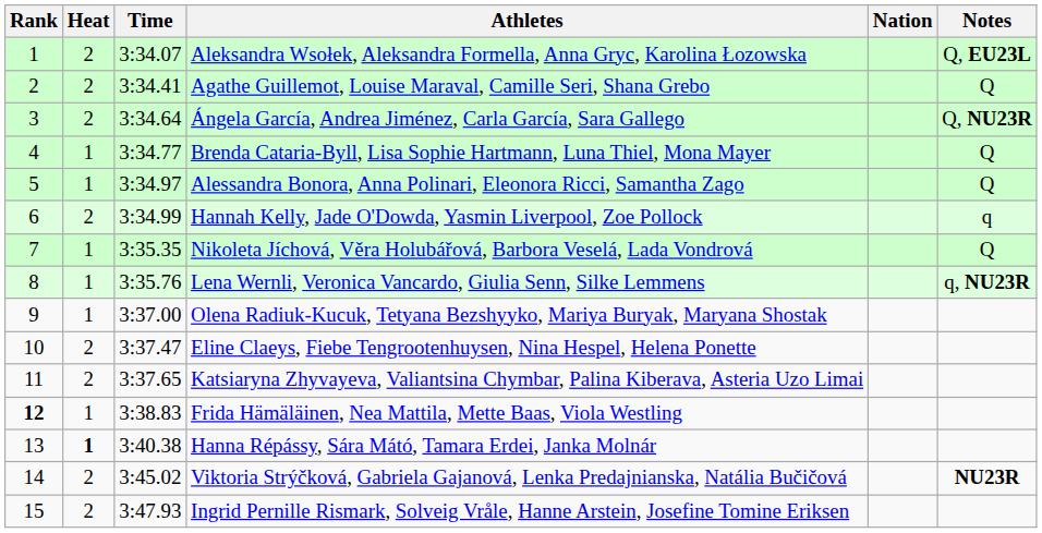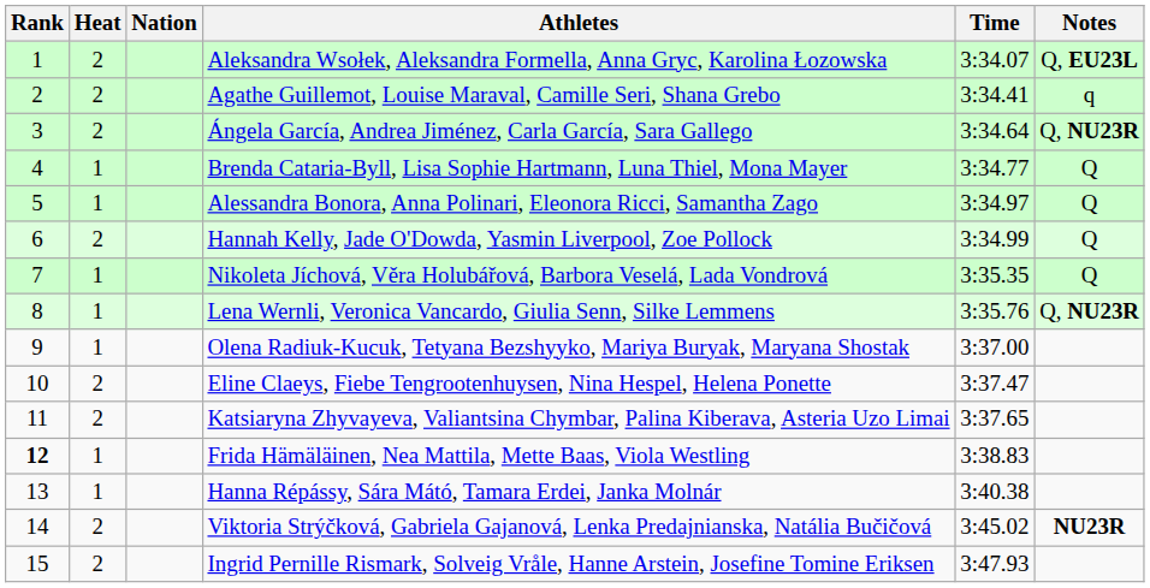 <table class="wikitable sortable" style="text-align:center;">
 <tr>
 <th>Rank</th>
 <th>Heat</th>
+<th>Nation</th>
+<th>Athletes</th>
 <th>Time</th>
-<th>Athletes</th>
-<th>Nation</th>
 <th>Notes</th>
 </tr>
 <tr bgcolor=ccffcc>
 <td>1</td>
 <td>2</td>
+<td align=left></td>
+<td align=left><a href='#'>Aleksandra Wsołek</a>, <a href='#'>Aleksandra Formella</a>, <a href='#'>Anna Gryc</a>, <a href='#'>Karolina Łozowska</a></td>
 <td>3:34.07</td>
-<td align=left><a href='#'>Aleksandra Wsołek</a>, <a href='#'>Aleksandra Formella</a>, <a href='#'>Anna Gryc</a>, <a href='#'>Karolina Łozowska</a></td>
-<td align=left></td>
 <td>Q, <strong>EU23L</strong></td>
 </tr>
 <tr bgcolor=ccffcc>
 <td>2</td>
 <td>2</td>
+<td align=left></td>
+<td align=left><a href='#'>Agathe Guillemot</a>, <a href='#'>Louise Maraval</a>, <a href='#'>Camille Seri</a>, <a href='#'>Shana Grebo</a></td>
 <td>3:34.41</td>
-<td align=left><a href='#'>Agathe Guillemot</a>, <a href='#'>Louise Maraval</a>, <a href='#'>Camille Seri</a>, <a href='#'>Shana Grebo</a></td>
-<td align=left></td>
-<td>Q</td>
+<td>q</td>
 </tr>
 <tr bgcolor=ccffcc>
 <td>3</td>
 <td>2</td>
+<td align=left></td>
+<td align=left><a href='#'>Ángela García</a>, <a href='#'>Andrea Jiménez</a>, <a href='#'>Carla García</a>, <a href='#'>Sara Gallego</a></td>
 <td>3:34.64</td>
-<td align=left><a href='#'>Ángela García</a>, <a href='#'>Andrea Jiménez</a>, <a href='#'>Carla García</a>, <a href='#'>Sara Gallego</a></td>
-<td align=left></td>
 <td>Q, <strong>NU23R</strong></td>
 </tr>
 <tr bgcolor=ccffcc>
 <td>4</td>
 <td>1</td>
+<td align=left></td>
+<td align=left><a href='#'>Brenda Cataria-Byll</a>, <a href='#'>Lisa Sophie Hartmann</a>, <a href='#'>Luna Thiel</a>, <a href='#'>Mona Mayer</a></td>
 <td>3:34.77</td>
-<td align=left><a href='#'>Brenda Cataria-Byll</a>, <a href='#'>Lisa Sophie Hartmann</a>, <a href='#'>Luna Thiel</a>, <a href='#'>Mona Mayer</a></td>
-<td align=left></td>
 <td>Q</td>
 </tr>
 <tr bgcolor=ccffcc>
 <td>5</td>
 <td>1</td>
+<td align=left></td>
+<td align=left><a href='#'>Alessandra Bonora</a>, <a href='#'>Anna Polinari</a>, <a href='#'>Eleonora Ricci</a>, <a href='#'>Samantha Zago</a></td>
 <td>3:34.97</td>
-<td align=left><a href='#'>Alessandra Bonora</a>, <a href='#'>Anna Polinari</a>, <a href='#'>Eleonora Ricci</a>, <a href='#'>Samantha Zago</a></td>
-<td align=left></td>
 <td>Q</td>
 </tr>
 <tr bgcolor=ddffdd>
 <td>6</td>
 <td>2</td>
+<td align=left></td>
+<td align=left><a href='#'>Hannah Kelly</a>, <a href='#'>Jade O'Dowda</a>, <a href='#'>Yasmin Liverpool</a>, <a href='#'>Zoe Pollock</a></td>
 <td>3:34.99</td>
-<td align=left><a href='#'>Hannah Kelly</a>, <a href='#'>Jade O'Dowda</a>, <a href='#'>Yasmin Liverpool</a>, <a href='#'>Zoe Pollock</a></td>
-<td align=left></td>
-<td>q</td>
+<td>Q</td>
 </tr>
 <tr bgcolor=ccffcc>
 <td>7</td>
 <td>1</td>
+<td align=left></td>
+<td align=left><a href='#'>Nikoleta Jíchová</a>, <a href='#'>Věra Holubářová</a>, <a href='#'>Barbora Veselá</a>, <a href='#'>Lada Vondrová</a></td>
 <td>3:35.35</td>
-<td align=left><a href='#'>Nikoleta Jíchová</a>, <a href='#'>Věra Holubářová</a>, <a href='#'>Barbora Veselá</a>, <a href='#'>Lada Vondrová</a></td>
-<td align=left></td>
 <td>Q</td>
 </tr>
 <tr bgcolor=ddffdd>
 <td>8</td>
 <td>1</td>
+<td align=left></td>
+<td align=left><a href='#'>Lena Wernli</a>, <a href='#'>Veronica Vancardo</a>, <a href='#'>Giulia Senn</a>, <a href='#'>Silke Lemmens</a></td>
 <td>3:35.76</td>
-<td align=left><a href='#'>Lena Wernli</a>, <a href='#'>Veronica Vancardo</a>, <a href='#'>Giulia Senn</a>, <a href='#'>Silke Lemmens</a></td>
-<td align=left></td>
-<td>q, <strong>NU23R</strong></td>
+<td>Q, <strong>NU23R</strong></td>
 </tr>
 <tr>
 <td>9</td>
 <td>1</td>
+<td align=left></td>
+<td align=left><a href='#'>Olena Radiuk-Kucuk</a>, <a href='#'>Tetyana Bezshyyko</a>, <a href='#'>Mariya Buryak</a>, <a href='#'>Maryana Shostak</a></td>
 <td>3:37.00</td>
-<td align=left><a href='#'>Olena Radiuk-Kucuk</a>, <a href='#'>Tetyana Bezshyyko</a>, <a href='#'>Mariya Buryak</a>, <a href='#'>Maryana Shostak</a></td>
-<td align=left></td>
 <td></td>
 </tr>
 <tr>
 <td>10</td>
 <td>2</td>
+<td align=left></td>
+<td align=left><a href='#'>Eline Claeys</a>, <a href='#'>Fiebe Tengrootenhuysen</a>, <a href='#'>Nina Hespel</a>, <a href='#'>Helena Ponette</a></td>
 <td>3:37.47</td>
-<td align=left><a href='#'>Eline Claeys</a>, <a href='#'>Fiebe Tengrootenhuysen</a>, <a href='#'>Nina Hespel</a>, <a href='#'>Helena Ponette</a></td>
-<td align=left></td>
 <td></td>
 </tr>
 <tr>
 <td>11</td>
 <td>2</td>
+<td align=left></td>
+<td align=left><a href='#'>Katsiaryna Zhyvayeva</a>, <a href='#'>Valiantsina Chymbar</a>, <a href='#'>Palina Kiberava</a>, <a href='#'>Asteria Uzo Limai</a></td>
 <td>3:37.65</td>
-<td align=left><a href='#'>Katsiaryna Zhyvayeva</a>, <a href='#'>Valiantsina Chymbar</a>, <a href='#'>Palina Kiberava</a>, <a href='#'>Asteria Uzo Limai</a></td>
-<td align=left></td>
 <td></td>
 </tr>
 <tr>
 <td><strong>12</strong></td>
 <td>1</td>
+<td align=left></td>
+<td align=left><a href='#'>Frida Hämäläinen</a>, <a href='#'>Nea Mattila</a>, <a href='#'>Mette Baas</a>, <a href='#'>Viola Westling</a></td>
 <td>3:38.83</td>
-<td align=left><a href='#'>Frida Hämäläinen</a>, <a href='#'>Nea Mattila</a>, <a href='#'>Mette Baas</a>, <a href='#'>Viola Westling</a></td>
-<td align=left></td>
 <td></td>
 </tr>
 <tr>
 <td>13</td>
-<td><strong>1</strong></td>
+<td>1</td>
+<td align=left></td>
+<td align=left><a href='#'>Hanna Répássy</a>, <a href='#'>Sára Mátó</a>, <a href='#'>Tamara Erdei</a>, <a href='#'>Janka Molnár</a></td>
 <td>3:40.38</td>
-<td align=left><a href='#'>Hanna Répássy</a>, <a href='#'>Sára Mátó</a>, <a href='#'>Tamara Erdei</a>, <a href='#'>Janka Molnár</a></td>
-<td align=left></td>
 <td></td>
 </tr>
 <tr>
 <td>14</td>
 <td>2</td>
+<td align=left></td>
+<td align=left><a href='#'>Viktoria Strýčková</a>, <a href='#'>Gabriela Gajanová</a>, <a href='#'>Lenka Predajnianska</a>, <a href='#'>Natália Bučičová</a></td>
 <td>3:45.02</td>
-<td align=left><a href='#'>Viktoria Strýčková</a>, <a href='#'>Gabriela Gajanová</a>, <a href='#'>Lenka Predajnianska</a>, <a href='#'>Natália Bučičová</a></td>
-<td align=left></td>
 <td><strong>NU23R</strong></td>
 </tr>
 <tr>
 <td>15</td>
 <td>2</td>
+<td align=left></td>
+<td align=left><a href='#'>Ingrid Pernille Rismark</a>, <a href='#'>Solveig Vråle</a>, <a href='#'>Hanne Arstein</a>, <a href='#'>Josefine Tomine Eriksen</a></td>
 <td>3:47.93</td>
-<td align=left><a href='#'>Ingrid Pernille Rismark</a>, <a href='#'>Solveig Vråle</a>, <a href='#'>Hanne Arstein</a>, <a href='#'>Josefine Tomine Eriksen</a></td>
-<td align=left></td>
 <td></td>
 </tr>
 </table>
